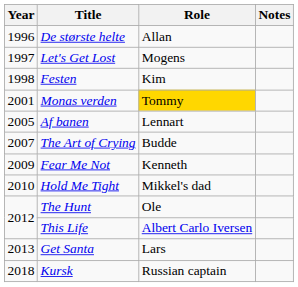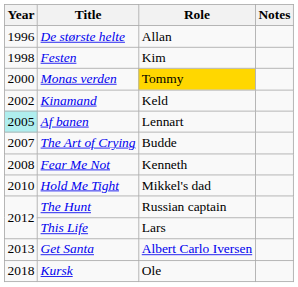 <table class="wikitable sortable">
 <tr>
 <th>Year</th>
 <th>Title</th>
 <th>Role</th>
 <th class="unsortable">Notes</th>
 </tr>
 <tr>
 <td>1996</td>
 <td><em><a href='#'>De største helte</a></em></td>
 <td>Allan</td>
 <td></td>
 </tr>
 <tr>
-<td>1997</td>
-<td><em><a href='#'>Let's Get Lost</a></em></td>
-<td>Mogens</td>
-<td></td>
-</tr>
-<tr>
 <td>1998</td>
 <td><em><a href='#'>Festen</a></em></td>
 <td>Kim</td>
 <td></td>
 </tr>
 <tr>
-<td>2001</td>
+<td>2000</td>
 <td><em><a href='#'>Monas verden</a></em></td>
 <td style="background: gold;">Tommy</td>
 <td></td>
 </tr>
 <tr>
-<td>2005</td>
+<td>2002</td>
+<td><em><a href='#'>Kinamand</a></em></td>
+<td>Keld</td>
+<td></td>
+</tr>
+<tr>
+<td style="background: paleturquoise;">2005</td>
 <td><em><a href='#'>Af banen</a></em></td>
 <td>Lennart</td>
 <td></td>
 </tr>
 <tr>
 <td>2007</td>
 <td><em><a href='#'>The Art of Crying</a></em></td>
 <td>Budde</td>
 <td></td>
 </tr>
 <tr>
-<td>2009</td>
+<td>2008</td>
 <td><em><a href='#'>Fear Me Not</a></em></td>
 <td>Kenneth</td>
 <td></td>
 </tr>
 <tr>
 <td>2010</td>
 <td><em><a href='#'>Hold Me Tight</a></em></td>
 <td>Mikkel's dad</td>
 <td></td>
 </tr>
 <tr>
 <td rowspan=2>2012</td>
 <td><em><a href='#'>The Hunt</a></em></td>
-<td>Ole</td>
+<td>Russian captain</td>
 <td></td>
 </tr>
 <tr>
 <td><em><a href='#'>This Life</a></em></td>
-<td><a href='#'>Albert Carlo Iversen</a></td>
+<td>Lars</td>
 <td></td>
 </tr>
 <tr>
 <td>2013</td>
 <td><em><a href='#'>Get Santa</a></em></td>
-<td>Lars</td>
+<td><a href='#'>Albert Carlo Iversen</a></td>
 <td></td>
 </tr>
 <tr>
 <td>2018</td>
 <td><em><a href='#'>Kursk</a></em></td>
-<td>Russian captain</td>
+<td>Ole</td>
 <td></td>
 </tr>
 </table>
